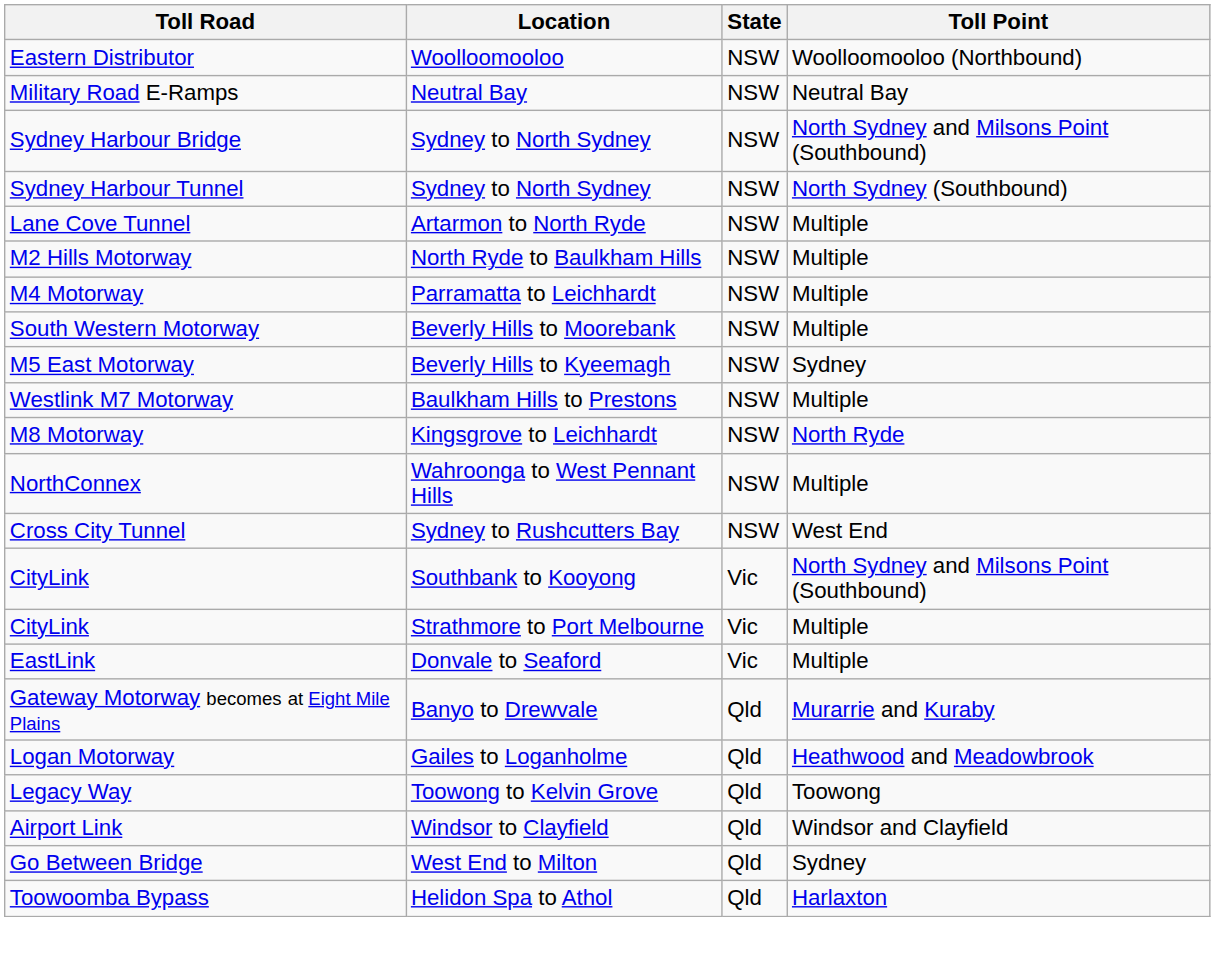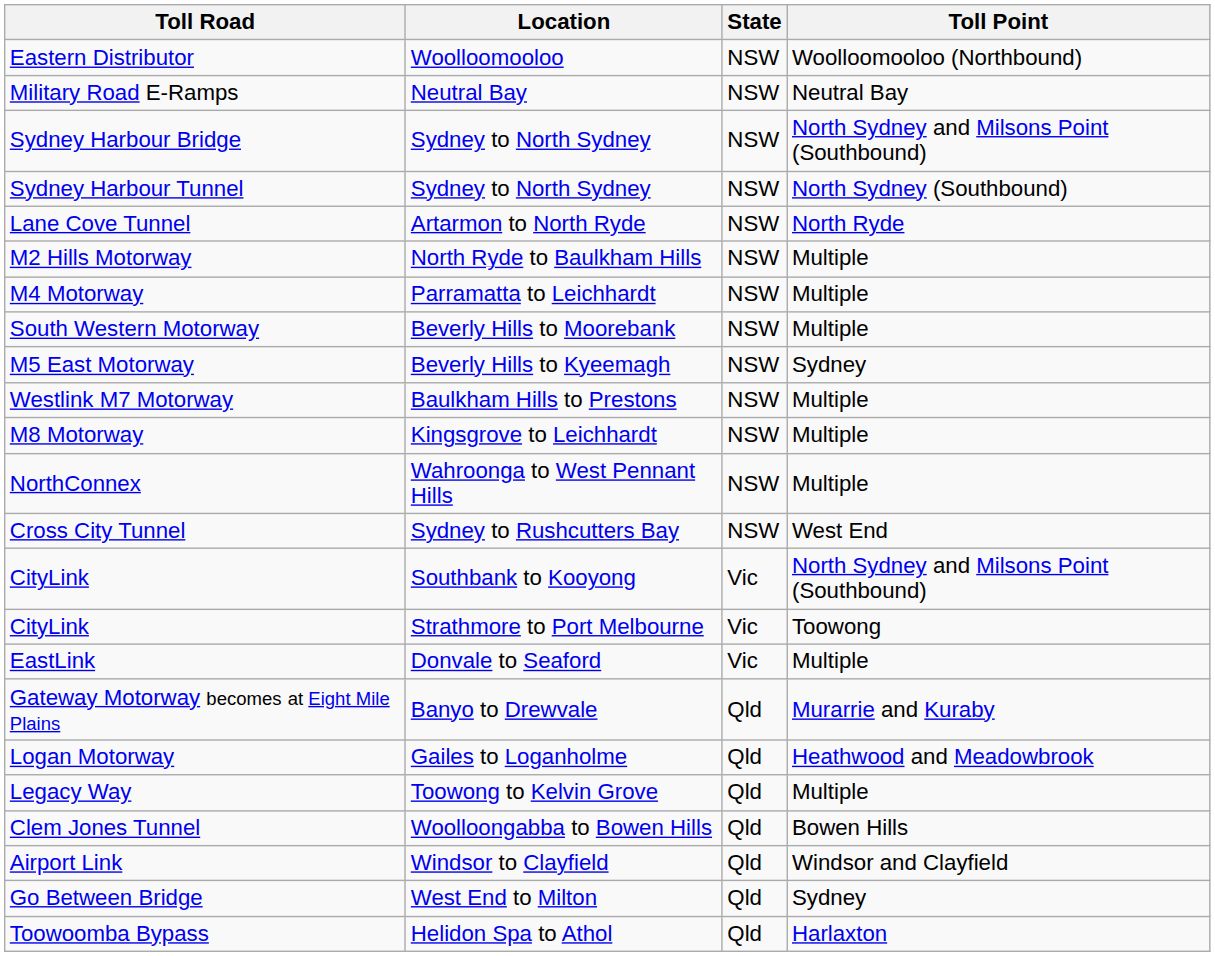 <table class="wikitable sortable" border="1">
 <tr>
 <th>Toll Road</th>
 <th>Location</th>
 <th>State</th>
 <th>Toll Point</th>
 </tr>
 <tr>
 <td><a href='#'>Eastern Distributor</a> </td>
 <td><a href='#'>Woolloomooloo</a></td>
 <td>NSW</td>
 <td>Woolloomooloo (Northbound)</td>
 </tr>
 <tr>
 <td><a href='#'>Military Road</a> E-Ramps </td>
 <td><a href='#'>Neutral Bay</a></td>
 <td>NSW</td>
 <td>Neutral Bay</td>
 </tr>
 <tr>
 <td><a href='#'>Sydney Harbour Bridge</a> </td>
 <td><a href='#'>Sydney</a> to <a href='#'>North Sydney</a></td>
 <td>NSW</td>
 <td><a href='#'>North Sydney</a> and <a href='#'>Milsons Point</a> (Southbound)</td>
 </tr>
 <tr>
 <td><a href='#'>Sydney Harbour Tunnel</a> </td>
 <td><a href='#'>Sydney</a> to <a href='#'>North Sydney</a></td>
 <td>NSW</td>
 <td><a href='#'>North Sydney</a> (Southbound)</td>
 </tr>
 <tr>
 <td><a href='#'>Lane Cove Tunnel</a> </td>
 <td><a href='#'>Artarmon</a> to <a href='#'>North Ryde</a></td>
 <td>NSW</td>
-<td>Multiple</td>
+<td><a href='#'>North Ryde</a></td>
 </tr>
 <tr>
 <td><a href='#'>M2 Hills Motorway</a> </td>
 <td><a href='#'>North Ryde</a> to <a href='#'>Baulkham Hills</a></td>
 <td>NSW</td>
 <td>Multiple</td>
 </tr>
 <tr>
 <td><a href='#'>M4 Motorway</a> </td>
 <td><a href='#'>Parramatta</a> to <a href='#'>Leichhardt</a></td>
 <td>NSW</td>
 <td>Multiple</td>
 </tr>
 <tr>
 <td><a href='#'>South Western Motorway</a> </td>
 <td><a href='#'>Beverly Hills</a> to <a href='#'>Moorebank</a></td>
 <td>NSW</td>
 <td>Multiple</td>
 </tr>
 <tr>
 <td><a href='#'>M5 East Motorway</a> </td>
 <td><a href='#'>Beverly Hills</a> to <a href='#'>Kyeemagh</a></td>
 <td>NSW</td>
 <td>Sydney</td>
 </tr>
 <tr>
 <td><a href='#'>Westlink M7 Motorway</a> </td>
 <td><a href='#'>Baulkham Hills</a> to <a href='#'>Prestons</a></td>
 <td>NSW</td>
 <td>Multiple</td>
 </tr>
 <tr>
 <td><a href='#'>M8 Motorway</a> </td>
 <td><a href='#'>Kingsgrove</a> to <a href='#'>Leichhardt</a></td>
 <td>NSW</td>
-<td><a href='#'>North Ryde</a></td>
+<td>Multiple</td>
 </tr>
 <tr>
 <td><a href='#'>NorthConnex</a> </td>
 <td><a href='#'>Wahroonga</a> to <a href='#'>West Pennant Hills</a></td>
 <td>NSW</td>
 <td>Multiple</td>
 </tr>
 <tr>
 <td><a href='#'>Cross City Tunnel</a></td>
 <td><a href='#'>Sydney</a> to <a href='#'>Rushcutters Bay</a></td>
 <td>NSW</td>
 <td>West End</td>
 </tr>
 <tr>
 <td><a href='#'>CityLink</a>  </td>
 <td><a href='#'>Southbank</a> to <a href='#'>Kooyong</a></td>
 <td>Vic</td>
 <td><a href='#'>North Sydney</a> and <a href='#'>Milsons Point</a> (Southbound)</td>
 </tr>
 <tr>
 <td><a href='#'>CityLink</a>  </td>
 <td><a href='#'>Strathmore</a> to <a href='#'>Port Melbourne</a></td>
 <td>Vic</td>
-<td>Multiple</td>
+<td>Toowong</td>
 </tr>
 <tr>
 <td><a href='#'>EastLink</a> </td>
 <td><a href='#'>Donvale</a> to <a href='#'>Seaford</a></td>
 <td>Vic</td>
 <td>Multiple</td>
 </tr>
 <tr>
 <td><a href='#'>Gateway Motorway</a>  <small>becomes</small>  <small>at <a href='#'>Eight Mile Plains</a></small></td>
 <td><a href='#'>Banyo</a> to <a href='#'>Drewvale</a></td>
 <td>Qld</td>
 <td><a href='#'>Murarrie</a> and <a href='#'>Kuraby</a></td>
 </tr>
 <tr>
 <td><a href='#'>Logan Motorway</a> </td>
 <td><a href='#'>Gailes</a> to <a href='#'>Loganholme</a></td>
 <td>Qld</td>
 <td><a href='#'>Heathwood</a> and <a href='#'>Meadowbrook</a></td>
 </tr>
 <tr>
 <td><a href='#'>Legacy Way</a> </td>
 <td><a href='#'>Toowong</a> to <a href='#'>Kelvin Grove</a></td>
 <td>Qld</td>
-<td>Toowong</td>
+<td>Multiple</td>
+</tr>
+<tr>
+<td><a href='#'>Clem Jones Tunnel</a> </td>
+<td><a href='#'>Woolloongabba</a> to <a href='#'>Bowen Hills</a></td>
+<td>Qld</td>
+<td>Bowen Hills</td>
 </tr>
 <tr>
 <td><a href='#'>Airport Link</a> </td>
 <td><a href='#'>Windsor</a> to <a href='#'>Clayfield</a></td>
 <td>Qld</td>
 <td>Windsor and Clayfield</td>
 </tr>
 <tr>
 <td><a href='#'>Go Between Bridge</a> </td>
 <td><a href='#'>West End</a> to <a href='#'>Milton</a></td>
 <td>Qld</td>
 <td>Sydney</td>
 </tr>
 <tr>
 <td><a href='#'>Toowoomba Bypass</a> </td>
 <td><a href='#'>Helidon Spa</a> to <a href='#'>Athol</a></td>
 <td>Qld</td>
 <td><a href='#'>Harlaxton</a></td>
 </tr>
 </table>
